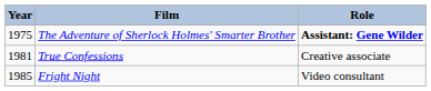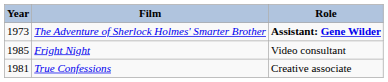 <table class="wikitable" style="font-size:95%;">
 <tr>
 <th style="background:#B0C4DE;">Year</th>
 <th style="background:#B0C4DE;">Film</th>
 <th style="background:#B0C4DE;">Role</th>
 </tr>
 <tr>
-<td>1975</td>
+<td>1973</td>
 <td><em><a href='#'>The Adventure of Sherlock Holmes' Smarter Brother</a></em></td>
 <td><strong>Assistant: <a href='#'>Gene Wilder</a></strong></td>
+</tr>
+<tr>
+<td>1985</td>
+<td><em><a href='#'>Fright Night</a></em></td>
+<td>Video consultant</td>
 </tr>
 <tr>
 <td>1981</td>
 <td><em><a href='#'>True Confessions</a></em></td>
 <td>Creative associate</td>
 </tr>
-<tr>
-<td>1985</td>
-<td><em><a href='#'>Fright Night</a></em></td>
-<td>Video consultant</td>
-</tr>
 </table>
